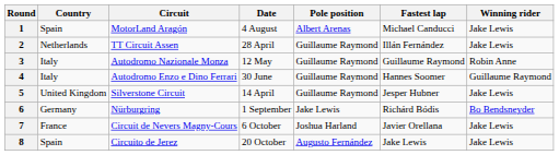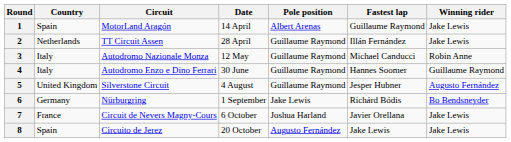 <table class="wikitable" style="font-size: 85%">
 <tr>
 <th>Round</th>
 <th>Country</th>
 <th>Circuit</th>
 <th>Date</th>
 <th>Pole position</th>
 <th>Fastest lap</th>
 <th>Winning rider</th>
 </tr>
 <tr>
 <th>1</th>
 <td> Spain</td>
 <td><a href='#'>MotorLand Aragón</a></td>
-<td>4 August</td>
+<td>14 April</td>
 <td> <a href='#'>Albert Arenas</a></td>
-<td> Michael Canducci</td>
+<td> Guillaume Raymond</td>
 <td> Jake Lewis</td>
 </tr>
 <tr>
 <th>2</th>
 <td> Netherlands</td>
 <td><a href='#'>TT Circuit Assen</a></td>
 <td>28 April</td>
 <td> Guillaume Raymond</td>
 <td> Illán Fernández</td>
 <td> Jake Lewis</td>
 </tr>
 <tr>
 <th>3</th>
 <td> Italy</td>
 <td><a href='#'>Autodromo Nazionale Monza</a></td>
 <td>12 May</td>
 <td> Guillaume Raymond</td>
-<td> Guillaume Raymond</td>
+<td> Michael Canducci</td>
 <td> Robin Anne</td>
 </tr>
 <tr>
 <th>4</th>
 <td> Italy</td>
 <td><a href='#'>Autodromo Enzo e Dino Ferrari</a></td>
 <td>30 June</td>
 <td> Guillaume Raymond</td>
 <td> Hannes Soomer</td>
 <td> Guillaume Raymond</td>
 </tr>
 <tr>
 <th>5</th>
 <td> United Kingdom</td>
 <td><a href='#'>Silverstone Circuit</a></td>
-<td>14 April</td>
+<td>4 August</td>
 <td> Guillaume Raymond</td>
 <td> Jesper Hubner</td>
-<td> Jake Lewis</td>
+<td> <a href='#'>Augusto Fernández</a></td>
 </tr>
 <tr>
 <th>6</th>
 <td> Germany</td>
 <td><a href='#'>Nürburgring</a></td>
 <td>1 September</td>
 <td> Jake Lewis</td>
 <td> Richárd Bódis</td>
 <td> <a href='#'>Bo Bendsneyder</a></td>
 </tr>
 <tr>
 <th>7</th>
 <td> France</td>
 <td><a href='#'>Circuit de Nevers Magny-Cours</a></td>
 <td>6 October</td>
 <td> Joshua Harland</td>
 <td> Javier Orellana</td>
 <td> Jake Lewis</td>
 </tr>
 <tr>
 <th>8</th>
 <td> Spain</td>
 <td><a href='#'>Circuito de Jerez</a></td>
 <td>20 October</td>
 <td> <a href='#'>Augusto Fernández</a></td>
 <td> Jake Lewis</td>
 <td> Jake Lewis</td>
 </tr>
 </table>
